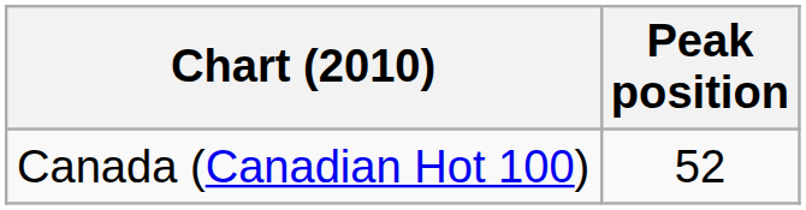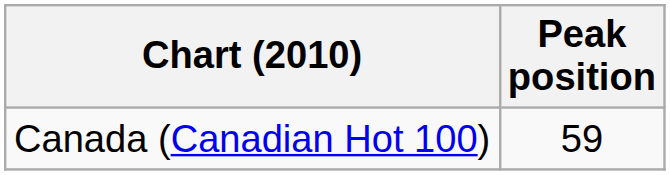 <table class="wikitable">
 <tr>
 <th align="left">Chart (2010)</th>
 <th align="left">Peak<br>position</th>
 </tr>
 <tr>
 <td>Canada (<a href='#'>Canadian Hot 100</a>)</td>
-<td style="text-align:center;">52</td>
+<td style="text-align:center;">59</td>
 </tr>
 </table>
